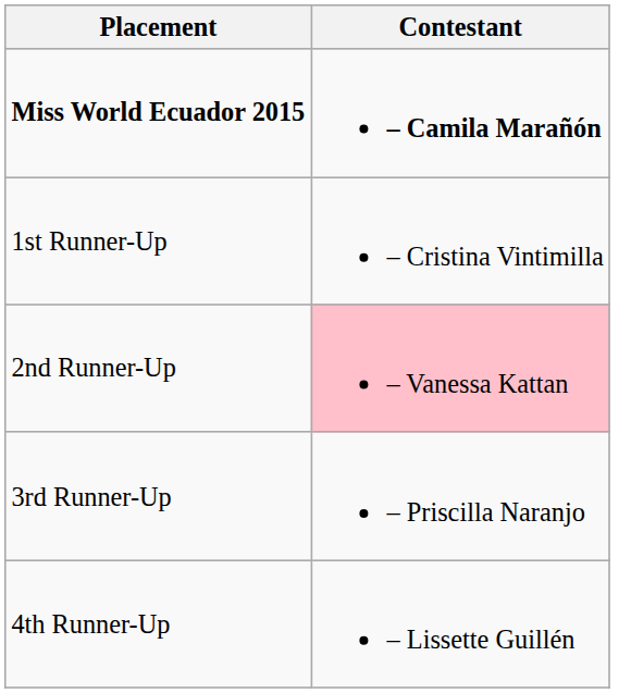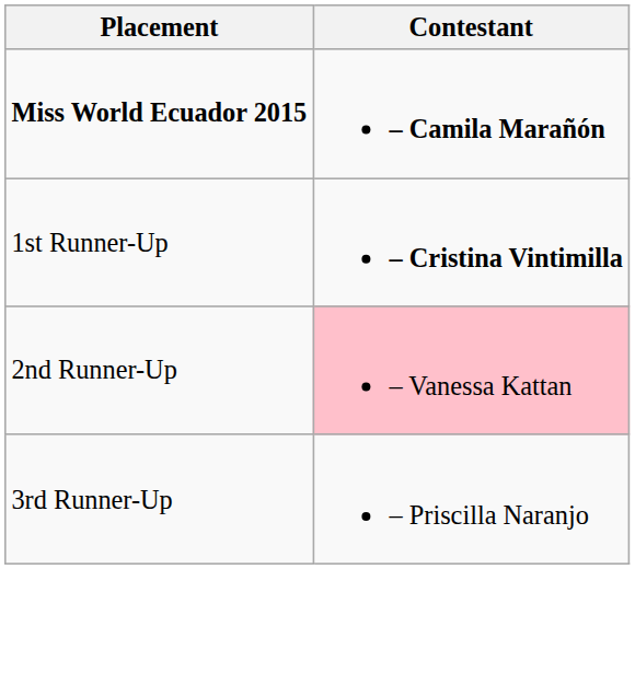 <table class="wikitable sortable" style="font-size: 95%;">
 <tr>
 <th>Placement</th>
 <th>Contestant</th>
 </tr>
 <tr>
 <td><strong>Miss World Ecuador 2015</strong></td>
 <td><br><ul><li><strong> – Camila Marañón</strong></li></ul></td>
 </tr>
 <tr>
 <td>1st Runner-Up</td>
-<td><br><ul><li> – Cristina Vintimilla</li></ul></td>
+<td><strong><br><ul><li> – Cristina Vintimilla</li></ul></strong></td>
 </tr>
 <tr>
 <td>2nd Runner-Up</td>
 <td style="background: pink;"><br><ul><li> – Vanessa Kattan</li></ul></td>
 </tr>
 <tr>
 <td>3rd Runner-Up</td>
 <td><br><ul><li> – Priscilla Naranjo</li></ul></td>
 </tr>
-<tr>
-<td>4th Runner-Up</td>
-<td><br><ul><li> – Lissette Guillén</li></ul></td>
-</tr>
 </table>
